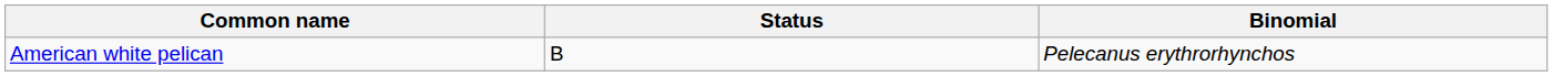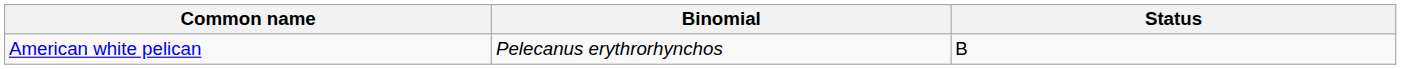 <table width=60% class="wikitable">
 <tr>
 <th width=35%>Common name</th>
+<th width=33%>Binomial</th>
 <th width=32%>Status</th>
-<th width=33%>Binomial</th>
 </tr>
 <tr>
 <td><a href='#'>American white pelican</a></td>
+<td><em>Pelecanus erythrorhynchos</em></td>
 <td>B</td>
-<td><em>Pelecanus erythrorhynchos</em></td>
 </tr>
 </table>
